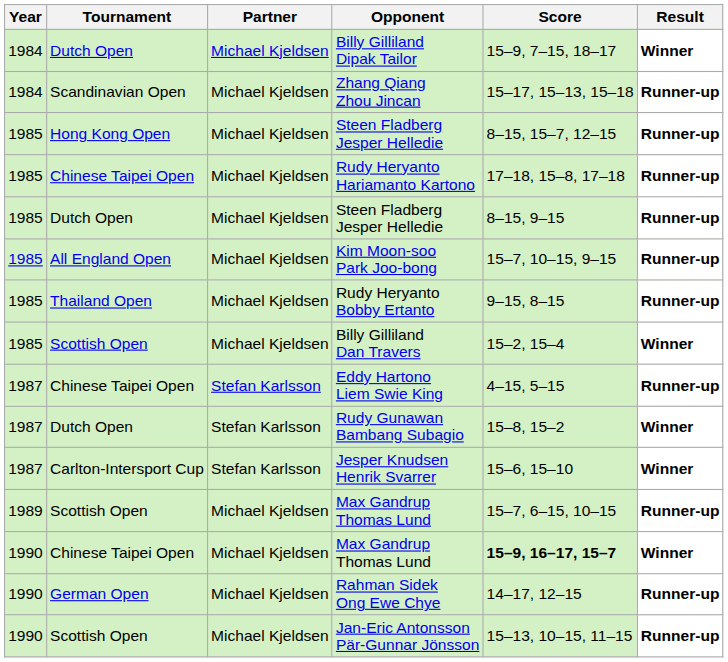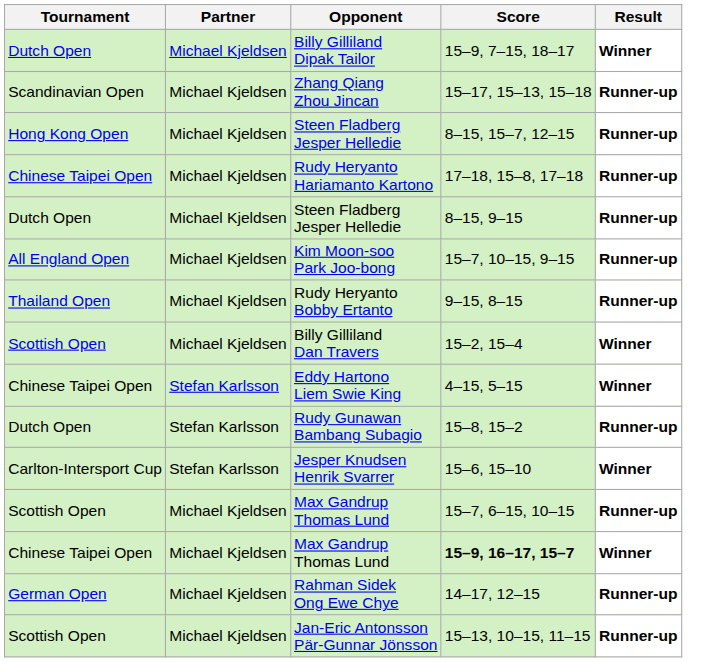 <table class="sortable wikitable" style="font-size: 90%;">
 <tr>
-<th>Year</th>
 <th>Tournament</th>
 <th>Partner</th>
 <th>Opponent</th>
 <th>Score</th>
 <th>Result</th>
 </tr>
 <tr style="background:#D4F1C5">
-<td align="center">1984</td>
 <td><a href='#'>Dutch Open</a></td>
 <td> <a href='#'>Michael Kjeldsen</a></td>
 <td> <a href='#'>Billy Gilliland</a><br>  <a href='#'>Dipak Tailor</a></td>
 <td>15–9, 7–15, 18–17</td>
 <td style="text-align:left; background:white"> <strong>Winner</strong></td>
 </tr>
 <tr style="background:#D4F1C5">
-<td align="center">1984</td>
 <td>Scandinavian Open</td>
 <td> Michael Kjeldsen</td>
 <td> <a href='#'>Zhang Qiang</a><br>  <a href='#'>Zhou Jincan</a></td>
 <td>15–17, 15–13, 15–18</td>
 <td style="text-align:left; background:white"> <strong>Runner-up</strong></td>
 </tr>
 <tr style="background:#D4F1C5">
-<td align="center">1985</td>
 <td><a href='#'>Hong Kong Open</a></td>
 <td> Michael Kjeldsen</td>
 <td> <a href='#'>Steen Fladberg</a> <br>  <a href='#'>Jesper Helledie</a></td>
 <td>8–15, 15–7, 12–15</td>
 <td style="text-align:left; background:white"> <strong>Runner-up</strong></td>
 </tr>
 <tr style="background:#D4F1C5">
-<td align="center">1985</td>
 <td><a href='#'>Chinese Taipei Open</a></td>
 <td> Michael Kjeldsen</td>
 <td> <a href='#'>Rudy Heryanto</a> <br>  <a href='#'>Hariamanto Kartono</a></td>
 <td>17–18, 15–8, 17–18</td>
 <td style="text-align:left; background:white"> <strong>Runner-up</strong></td>
 </tr>
 <tr style="background:#D4F1C5">
-<td align="center">1985</td>
 <td>Dutch Open</td>
 <td> Michael Kjeldsen</td>
 <td> Steen Fladberg <br>  Jesper Helledie</td>
 <td>8–15, 9–15</td>
 <td style="text-align:left; background:white"> <strong>Runner-up</strong></td>
 </tr>
 <tr style="background:#D4F1C5">
-<td align="center"><a href='#'>1985</a></td>
 <td><a href='#'>All England Open</a></td>
 <td> Michael Kjeldsen</td>
 <td> <a href='#'>Kim Moon-soo</a> <br>  <a href='#'>Park Joo-bong</a></td>
 <td>15–7, 10–15, 9–15</td>
 <td style="text-align:left; background:white"> <strong>Runner-up</strong></td>
 </tr>
 <tr style="background:#D4F1C5">
-<td align="center">1985</td>
 <td><a href='#'>Thailand Open</a></td>
 <td> Michael Kjeldsen</td>
 <td> Rudy Heryanto <br>  <a href='#'>Bobby Ertanto</a></td>
 <td>9–15, 8–15</td>
 <td style="text-align:left; background:white"> <strong>Runner-up</strong></td>
 </tr>
 <tr style="background:#D4F1C5">
-<td align="center">1985</td>
 <td><a href='#'>Scottish Open</a></td>
 <td> Michael Kjeldsen</td>
 <td> Billy Gilliland <br>  <a href='#'>Dan Travers</a></td>
 <td>15–2, 15–4</td>
 <td style="text-align:left; background:white"> <strong>Winner</strong></td>
 </tr>
 <tr style="background:#D4F1C5">
-<td align="center">1987</td>
 <td>Chinese Taipei Open</td>
 <td> <a href='#'>Stefan Karlsson</a></td>
 <td> <a href='#'>Eddy Hartono</a><br> <a href='#'>Liem Swie King</a></td>
 <td>4–15, 5–15</td>
-<td style="text-align:left; background:white"> <strong>Runner-up</strong></td>
+<td style="text-align:left; background:white"> <strong>Winner</strong></td>
 </tr>
 <tr style="background:#D4F1C5">
-<td align="center">1987</td>
 <td>Dutch Open</td>
 <td> Stefan Karlsson</td>
 <td> <a href='#'>Rudy Gunawan</a> <br> <a href='#'>Bambang Subagio</a></td>
 <td>15–8, 15–2</td>
-<td style="text-align:left; background:white"> <strong>Winner</strong></td>
+<td style="text-align:left; background:white"> <strong>Runner-up</strong></td>
 </tr>
 <tr style="background:#D4F1C5">
-<td align="center">1987</td>
 <td>Carlton-Intersport Cup</td>
 <td> Stefan Karlsson</td>
 <td> <a href='#'>Jesper Knudsen</a> <br> <a href='#'>Henrik Svarrer</a></td>
 <td>15–6, 15–10</td>
 <td style="text-align:left; background:white"> <strong>Winner</strong></td>
 </tr>
 <tr style="background:#D4F1C5">
-<td align="center">1989</td>
 <td>Scottish Open</td>
 <td> Michael Kjeldsen</td>
 <td> <a href='#'>Max Gandrup</a> <br> <a href='#'>Thomas Lund</a></td>
 <td>15–7, 6–15, 10–15</td>
 <td style="text-align:left; background:white"> <strong>Runner-up</strong></td>
 </tr>
 <tr style="background:#D4F1C5">
-<td align="center">1990</td>
 <td>Chinese Taipei Open</td>
 <td> Michael Kjeldsen</td>
 <td> <a href='#'>Max Gandrup</a> <br> Thomas Lund</td>
 <td><strong>15–9, 16–17, 15–7</strong></td>
 <td style="text-align:left; background:white"> <strong>Winner</strong></td>
 </tr>
 <tr style="background:#D4F1C5">
-<td align="center">1990</td>
 <td><a href='#'>German Open</a></td>
 <td> Michael Kjeldsen</td>
 <td> <a href='#'>Rahman Sidek</a> <br>  <a href='#'>Ong Ewe Chye</a></td>
 <td>14–17, 12–15</td>
 <td style="text-align:left; background:white"> <strong>Runner-up</strong></td>
 </tr>
 <tr style="background:#D4F1C5">
-<td align="center">1990</td>
 <td>Scottish Open</td>
 <td> Michael Kjeldsen</td>
 <td> <a href='#'>Jan-Eric Antonsson</a> <br>  <a href='#'>Pär-Gunnar Jönsson</a></td>
 <td>15–13, 10–15, 11–15</td>
 <td style="text-align:left; background:white"> <strong>Runner-up</strong></td>
 </tr>
 </table>
